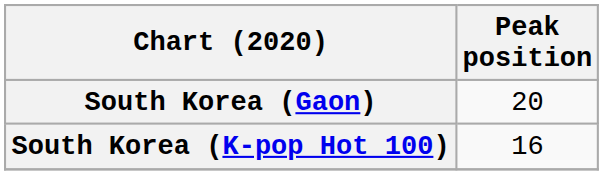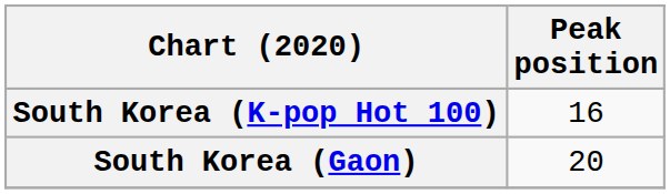 <table class="wikitable plainrowheaders" style="text-align:center">
 <tr>
 <th scope="col">Chart (2020)</th>
 <th scope="col">Peak<br>position</th>
 </tr>
 <tr>
+<th scope="row">South Korea (<a href='#'>K-pop Hot 100</a>)</th>
+<td align="center">16</td>
+</tr>
+<tr>
 <th scope="row">South Korea (<a href='#'>Gaon</a>)</th>
 <td>20</td>
 </tr>
 <tr>
-<th scope="row">South Korea (<a href='#'>K-pop Hot 100</a>)</th>
-<td align="center">16</td>
-</tr>
-<tr>
 </tr>
 </table>
